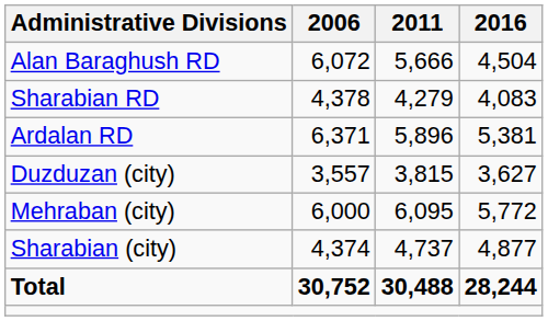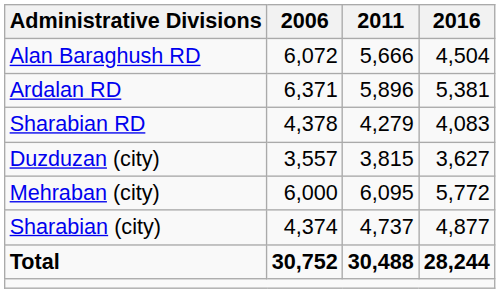 <table class="wikitable">
 <tr>
 <th>Administrative Divisions</th>
 <th>2006</th>
 <th>2011</th>
 <th>2016</th>
 </tr>
 <tr>
 <td><a href='#'>Alan Baraghush RD</a></td>
 <td style="text-align: right;">6,072</td>
 <td style="text-align: right;">5,666</td>
 <td style="text-align: right;">4,504</td>
 </tr>
 <tr>
+<td><a href='#'>Ardalan RD</a></td>
+<td style="text-align: right;">6,371</td>
+<td style="text-align: right;">5,896</td>
+<td style="text-align: right;">5,381</td>
+</tr>
+<tr>
 <td><a href='#'>Sharabian RD</a></td>
 <td style="text-align: right;">4,378</td>
 <td style="text-align: right;">4,279</td>
 <td style="text-align: right;">4,083</td>
-</tr>
-<tr>
-<td><a href='#'>Ardalan RD</a></td>
-<td style="text-align: right;">6,371</td>
-<td style="text-align: right;">5,896</td>
-<td style="text-align: right;">5,381</td>
 </tr>
 <tr>
 <td><a href='#'>Duzduzan</a> (city)</td>
 <td style="text-align: right;">3,557</td>
 <td style="text-align: right;">3,815</td>
 <td style="text-align: right;">3,627</td>
 </tr>
 <tr>
 <td><a href='#'>Mehraban</a> (city)</td>
 <td style="text-align: right;">6,000</td>
 <td style="text-align: right;">6,095</td>
 <td style="text-align: right;">5,772</td>
 </tr>
 <tr>
 <td><a href='#'>Sharabian</a> (city)</td>
 <td style="text-align: right;">4,374</td>
 <td style="text-align: right;">4,737</td>
 <td style="text-align: right;">4,877</td>
 </tr>
 <tr>
 <td><strong>Total</strong></td>
 <td style="text-align: right;"><strong>30,752</strong></td>
 <td style="text-align: right;"><strong>30,488</strong></td>
 <td style="text-align: right;"><strong>28,244</strong></td>
 </tr>
 <tr>
 <td colspan=4></td>
 </tr>
 </table>
